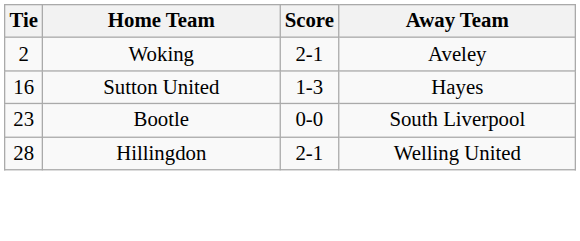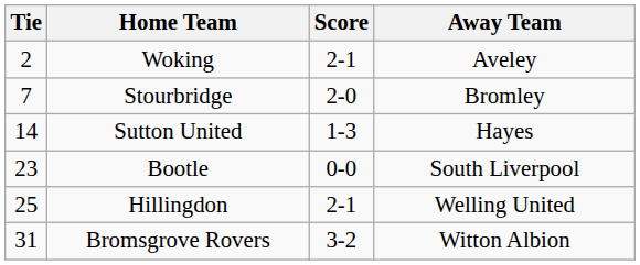 <table class="wikitable" style="text-align:center;">
 <tr>
 <th width=20>Tie</th>
 <th width=175>Home Team</th>
 <th width=20>Score</th>
 <th width=175>Away Team</th>
 </tr>
 <tr>
 <td>2</td>
 <td>Woking</td>
 <td>2-1</td>
 <td>Aveley</td>
 </tr>
 <tr>
-<td>16</td>
+<td>7</td>
+<td>Stourbridge</td>
+<td>2-0</td>
+<td>Bromley</td>
+</tr>
+<tr>
+<td>14</td>
 <td>Sutton United</td>
 <td>1-3</td>
 <td>Hayes</td>
 </tr>
 <tr>
 <td>23</td>
 <td>Bootle</td>
 <td>0-0</td>
 <td>South Liverpool</td>
 </tr>
 <tr>
-<td>28</td>
+<td>25</td>
 <td>Hillingdon</td>
 <td>2-1</td>
 <td>Welling United</td>
 </tr>
+<tr>
+<td>31</td>
+<td>Bromsgrove Rovers</td>
+<td>3-2</td>
+<td>Witton Albion</td>
+</tr>
 </table>
